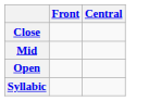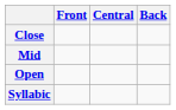 <table class="wikitable" style="text-align:center">
 <tr>
 <th></th>
 <th><a href='#'>Front</a></th>
 <th><a href='#'>Central</a></th>
+<th><a href='#'>Back</a></th>
 </tr>
 <tr align="center">
 <th><a href='#'>Close</a></th>
+<td></td>
 <td></td>
 <td></td>
 </tr>
 <tr align="center">
 <th><a href='#'>Mid</a></th>
 <td></td>
 <td></td>
+<td></td>
 </tr>
 <tr align="center">
 <th><a href='#'>Open</a></th>
+<td></td>
 <td></td>
 <td></td>
 </tr>
 <tr>
 <th><a href='#'>Syllabic</a></th>
 <td></td>
 <td></td>
+<td></td>
 </tr>
 </table>
